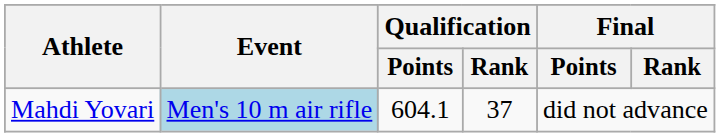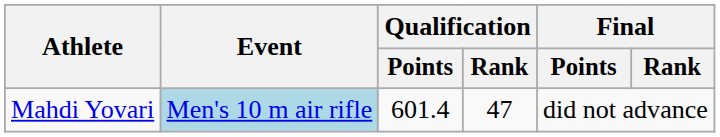 <table class="wikitable" style="font-size:90%">
 <tr>
 <th rowspan="2">Athlete</th>
 <th rowspan="2">Event</th>
 <th colspan=2>Qualification</th>
 <th colspan=2>Final</th>
 </tr>
 <tr style="font-size:95%">
 <th>Points</th>
 <th>Rank</th>
 <th>Points</th>
 <th>Rank</th>
 </tr>
 <tr align=center>
 <td align=left><a href='#'>Mahdi Yovari</a></td>
 <td align=left style="background: lightblue;"><a href='#'>Men's 10 m air rifle</a></td>
-<td>604.1</td>
-<td>37</td>
+<td>601.4</td>
+<td>47</td>
 <td colspan=2>did not advance</td>
 </tr>
 </table>
